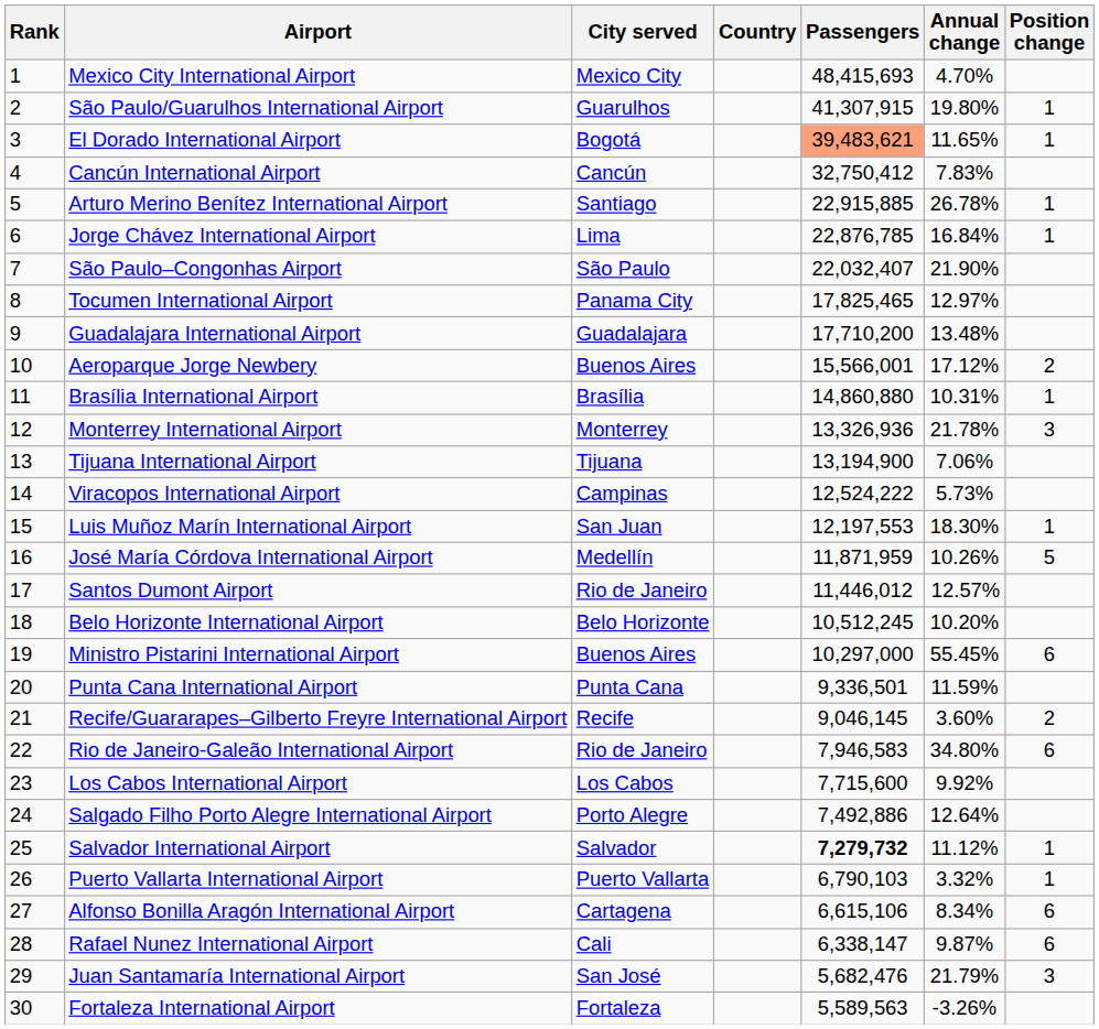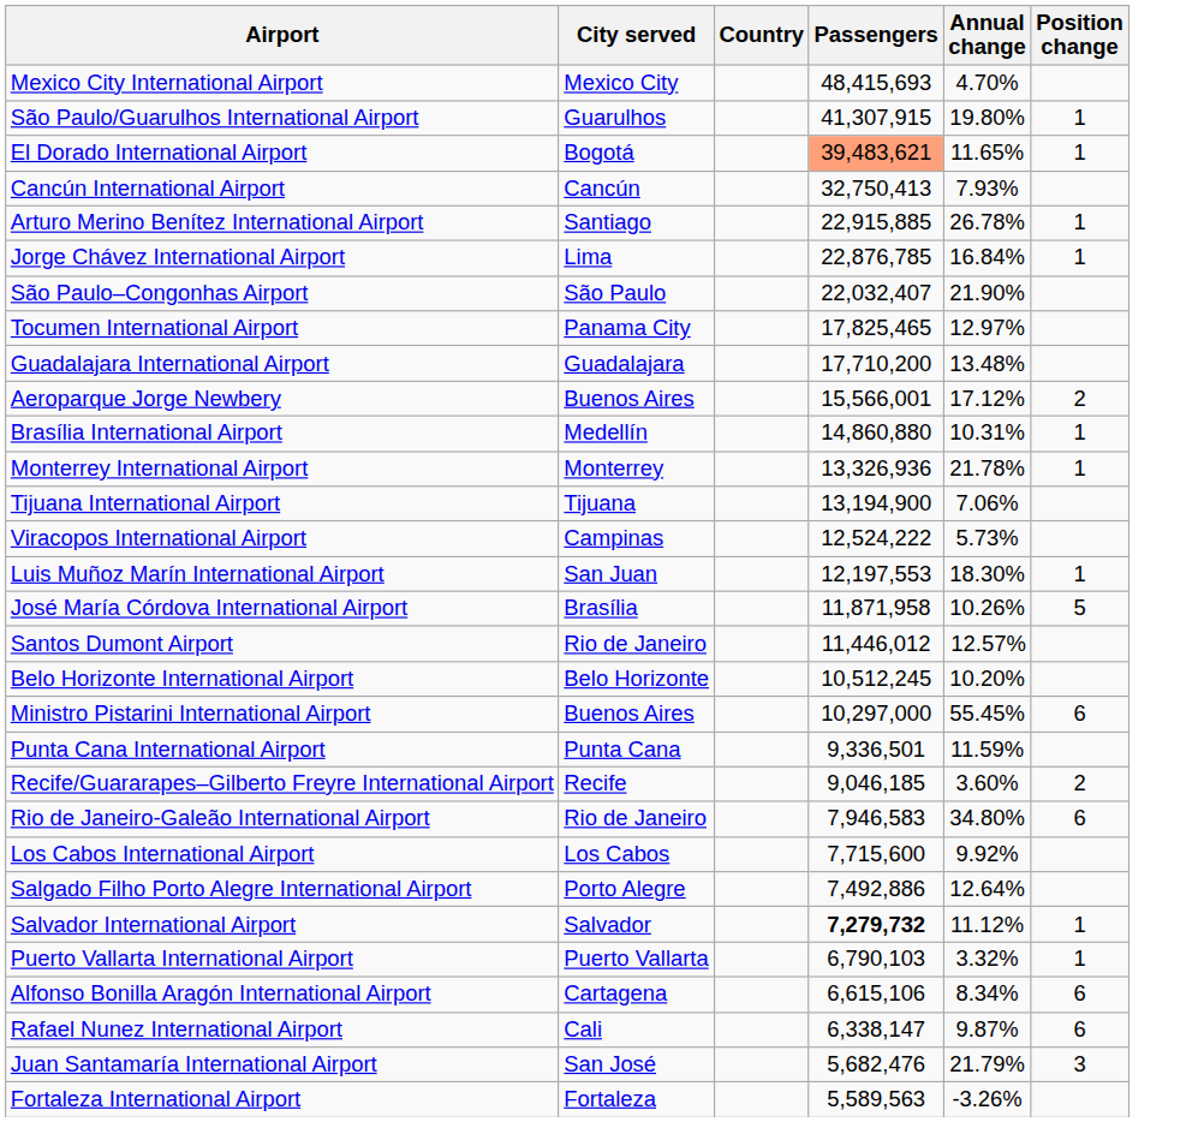 <table class="wikitable sortable">
 <tr>
-<th>Rank</th>
 <th>Airport</th>
 <th>City served</th>
 <th>Country</th>
 <th>Passengers</th>
 <th>Annual<br>change</th>
 <th>Position<br>change</th>
 </tr>
 <tr>
-<td>1</td>
 <td><a href='#'>Mexico City International Airport</a></td>
 <td><a href='#'>Mexico City</a></td>
 <td></td>
 <td align="center">48,415,693</td>
 <td align="center">4.70%</td>
 <td align="center"></td>
 </tr>
 <tr>
-<td>2</td>
 <td><a href='#'>São Paulo/Guarulhos International Airport</a></td>
 <td><a href='#'>Guarulhos</a></td>
 <td></td>
 <td align="center">41,307,915</td>
 <td align="center">19.80%</td>
 <td align="center">1</td>
 </tr>
 <tr>
-<td>3</td>
 <td><a href='#'>El Dorado International Airport</a></td>
 <td><a href='#'>Bogotá</a></td>
 <td></td>
 <td align="center" style="background: lightsalmon;">39,483,621</td>
 <td align="center">11.65%</td>
 <td align="center">1</td>
 </tr>
 <tr>
-<td>4</td>
 <td><a href='#'>Cancún International Airport</a></td>
 <td><a href='#'>Cancún</a></td>
 <td></td>
-<td align="center">32,750,412</td>
-<td align="center">7.83%</td>
+<td align="center">32,750,413</td>
+<td align="center">7.93%</td>
 <td align="center"></td>
 </tr>
 <tr>
-<td>5</td>
 <td><a href='#'>Arturo Merino Benítez International Airport</a></td>
 <td><a href='#'>Santiago</a></td>
 <td></td>
 <td align="center">22,915,885</td>
 <td align="center">26.78%</td>
 <td align="center">1</td>
 </tr>
 <tr>
-<td>6</td>
 <td><a href='#'>Jorge Chávez International Airport</a></td>
 <td><a href='#'>Lima</a></td>
 <td></td>
 <td align="center">22,876,785</td>
 <td align="center">16.84%</td>
 <td align="center">1</td>
 </tr>
 <tr>
-<td>7</td>
 <td><a href='#'>São Paulo–Congonhas Airport</a></td>
 <td><a href='#'>São Paulo</a></td>
 <td></td>
 <td align="center">22,032,407</td>
 <td align="center">21.90%</td>
 <td align="center"></td>
 </tr>
 <tr>
-<td>8</td>
 <td><a href='#'>Tocumen International Airport</a></td>
 <td><a href='#'>Panama City</a></td>
 <td></td>
 <td align="center">17,825,465</td>
 <td align="center">12.97%</td>
 <td align="center"></td>
 </tr>
 <tr>
-<td>9</td>
 <td><a href='#'>Guadalajara International Airport</a></td>
 <td><a href='#'>Guadalajara</a></td>
 <td></td>
 <td align="center">17,710,200</td>
 <td align="center">13.48%</td>
 <td align="center"></td>
 </tr>
 <tr>
-<td>10</td>
 <td><a href='#'>Aeroparque Jorge Newbery</a></td>
 <td><a href='#'>Buenos Aires</a></td>
 <td></td>
 <td align="center">15,566,001</td>
 <td align="center">17.12%</td>
 <td align="center">2</td>
 </tr>
 <tr>
-<td>11</td>
 <td><a href='#'>Brasília International Airport</a></td>
-<td><a href='#'>Brasília</a></td>
+<td><a href='#'>Medellín</a></td>
 <td></td>
 <td align="center">14,860,880</td>
 <td align="center">10.31%</td>
 <td align="center">1</td>
 </tr>
 <tr>
-<td>12</td>
 <td><a href='#'>Monterrey International Airport</a></td>
 <td><a href='#'>Monterrey</a></td>
 <td></td>
 <td align="center">13,326,936</td>
 <td align="center">21.78%</td>
-<td align="center">3</td>
+<td align="center">1</td>
 </tr>
 <tr>
-<td>13</td>
 <td><a href='#'>Tijuana International Airport</a></td>
 <td><a href='#'>Tijuana</a></td>
 <td></td>
 <td align="center">13,194,900</td>
 <td align="center">7.06%</td>
 <td align="center"></td>
 </tr>
 <tr>
-<td>14</td>
 <td><a href='#'>Viracopos International Airport</a></td>
 <td><a href='#'>Campinas</a></td>
 <td></td>
 <td align="center">12,524,222</td>
 <td align="center">5.73%</td>
 <td align="center"></td>
 </tr>
 <tr>
-<td>15</td>
 <td><a href='#'>Luis Muñoz Marín International Airport</a></td>
 <td><a href='#'>San Juan</a></td>
 <td></td>
 <td align="center">12,197,553</td>
 <td align="center">18.30%</td>
 <td align="center">1</td>
 </tr>
 <tr>
-<td>16</td>
 <td><a href='#'>José María Córdova International Airport</a></td>
-<td><a href='#'>Medellín</a></td>
+<td><a href='#'>Brasília</a></td>
 <td></td>
-<td align="center">11,871,959</td>
+<td align="center">11,871,958</td>
 <td align="center">10.26%</td>
 <td align="center">5</td>
 </tr>
 <tr>
-<td>17</td>
 <td><a href='#'>Santos Dumont Airport</a></td>
 <td><a href='#'>Rio de Janeiro</a></td>
 <td></td>
 <td align="center">11,446,012</td>
 <td style="text-align:right;">12.57%</td>
 <td style="text-align:center;"></td>
 </tr>
 <tr>
-<td>18</td>
 <td><a href='#'>Belo Horizonte International Airport</a></td>
 <td><a href='#'>Belo Horizonte</a></td>
 <td></td>
 <td align="center">10,512,245</td>
 <td align="center">10.20%</td>
 <td align="center"></td>
 </tr>
 <tr>
-<td>19</td>
 <td><a href='#'>Ministro Pistarini International Airport</a></td>
 <td><a href='#'>Buenos Aires</a></td>
 <td></td>
 <td align="center">10,297,000</td>
 <td align="center">55.45%</td>
 <td align="center">6</td>
 </tr>
 <tr>
-<td>20</td>
 <td><a href='#'>Punta Cana International Airport</a></td>
 <td><a href='#'>Punta Cana</a></td>
 <td></td>
 <td align="center">9,336,501</td>
 <td align="center">11.59%</td>
 <td align="center"></td>
 </tr>
 <tr>
-<td>21</td>
 <td><a href='#'>Recife/Guararapes–Gilberto Freyre International Airport</a></td>
 <td><a href='#'>Recife</a></td>
 <td></td>
-<td align="center">9,046,145</td>
+<td align="center">9,046,185</td>
 <td align="center">3.60%</td>
 <td align="center">2</td>
 </tr>
 <tr>
-<td>22</td>
 <td><a href='#'>Rio de Janeiro-Galeão International Airport</a></td>
 <td><a href='#'>Rio de Janeiro</a></td>
 <td></td>
 <td align="center">7,946,583</td>
 <td align="center">34.80%</td>
 <td align="center">6</td>
 </tr>
 <tr>
-<td>23</td>
 <td><a href='#'>Los Cabos International Airport</a></td>
 <td><a href='#'>Los Cabos</a></td>
 <td></td>
 <td align="center">7,715,600</td>
 <td align="center">9.92%</td>
 <td align="center"></td>
 </tr>
 <tr>
-<td>24</td>
 <td><a href='#'>Salgado Filho Porto Alegre International Airport</a></td>
 <td><a href='#'>Porto Alegre</a></td>
 <td></td>
 <td align="center">7,492,886</td>
 <td align="center">12.64%</td>
 <td align="center"></td>
 </tr>
 <tr>
-<td>25</td>
 <td><a href='#'>Salvador International Airport</a></td>
 <td><a href='#'>Salvador</a></td>
 <td></td>
 <td align="center"><strong>7,279,732</strong></td>
 <td align="center">11.12%</td>
 <td align="center">1</td>
 </tr>
 <tr>
-<td>26</td>
 <td><a href='#'>Puerto Vallarta International Airport</a></td>
 <td><a href='#'>Puerto Vallarta</a></td>
 <td></td>
 <td align="center">6,790,103</td>
 <td align="center">3.32%</td>
 <td align="center">1</td>
 </tr>
 <tr>
-<td>27</td>
 <td><a href='#'>Alfonso Bonilla Aragón International Airport</a></td>
 <td><a href='#'>Cartagena</a></td>
 <td></td>
 <td align="center">6,615,106</td>
 <td align="center">8.34%</td>
 <td align="center">6</td>
 </tr>
 <tr>
-<td>28</td>
 <td><a href='#'>Rafael Nunez International Airport</a></td>
 <td><a href='#'>Cali</a></td>
 <td></td>
 <td align="center">6,338,147</td>
 <td align="center">9.87%</td>
 <td align="center">6</td>
 </tr>
 <tr>
-<td>29</td>
 <td><a href='#'>Juan Santamaría International Airport</a></td>
 <td><a href='#'>San José</a></td>
 <td></td>
 <td align="center">5,682,476</td>
 <td align="center">21.79%</td>
 <td align="center">3</td>
 </tr>
 <tr>
-<td>30</td>
 <td><a href='#'>Fortaleza International Airport</a></td>
 <td><a href='#'>Fortaleza</a></td>
 <td></td>
 <td align="center">5,589,563</td>
 <td align="center">-3.26%</td>
 <td align="center"></td>
 </tr>
 </table>
